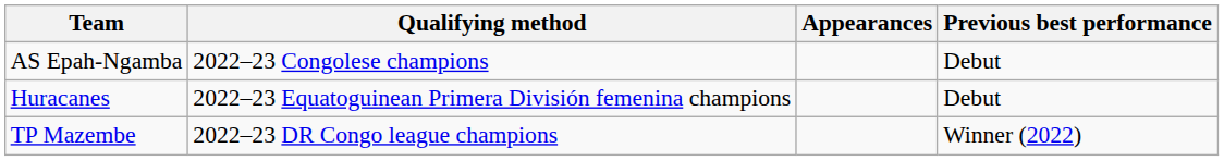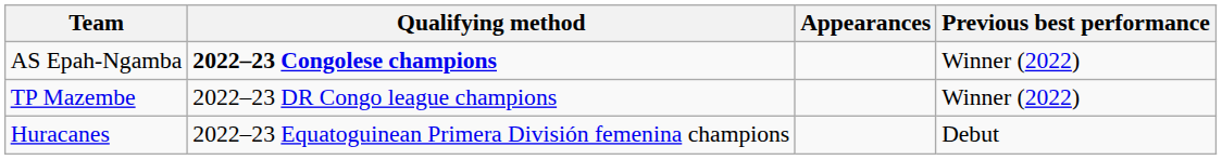 <table class="wikitable sortable" style="text-align: left;">
 <tr>
 <th>Team</th>
 <th>Qualifying method</th>
 <th>Appearances</th>
 <th>Previous best performance</th>
 </tr>
 <tr>
 <td> AS Epah-Ngamba</td>
-<td>2022–23 <a href='#'>Congolese champions</a></td>
+<td><strong>2022–23 <a href='#'>Congolese champions</a></strong></td>
 <td></td>
-<td>Debut</td>
+<td>Winner (<a href='#'>2022</a>)</td>
+</tr>
+<tr>
+<td> <a href='#'>TP Mazembe</a></td>
+<td>2022–23 <a href='#'>DR Congo league champions</a></td>
+<td></td>
+<td>Winner (<a href='#'>2022</a>)</td>
 </tr>
 <tr>
 <td> <a href='#'>Huracanes</a></td>
 <td>2022–23 <a href='#'>Equatoguinean Primera División femenina</a> champions</td>
 <td></td>
 <td>Debut</td>
 </tr>
-<tr>
-<td> <a href='#'>TP Mazembe</a></td>
-<td>2022–23 <a href='#'>DR Congo league champions</a></td>
-<td></td>
-<td>Winner (<a href='#'>2022</a>)</td>
-</tr>
 </table>
